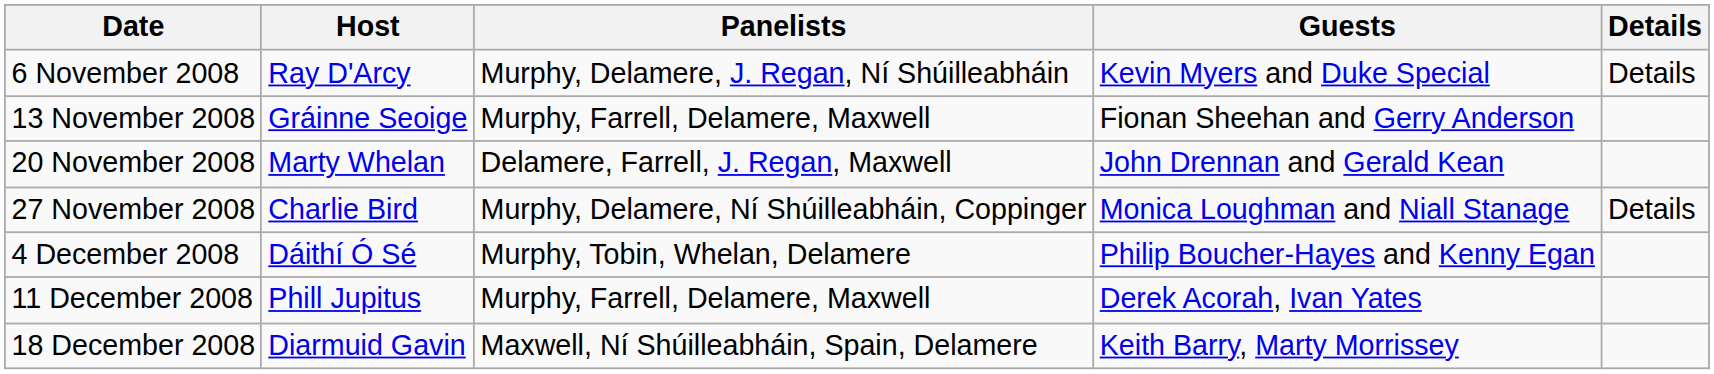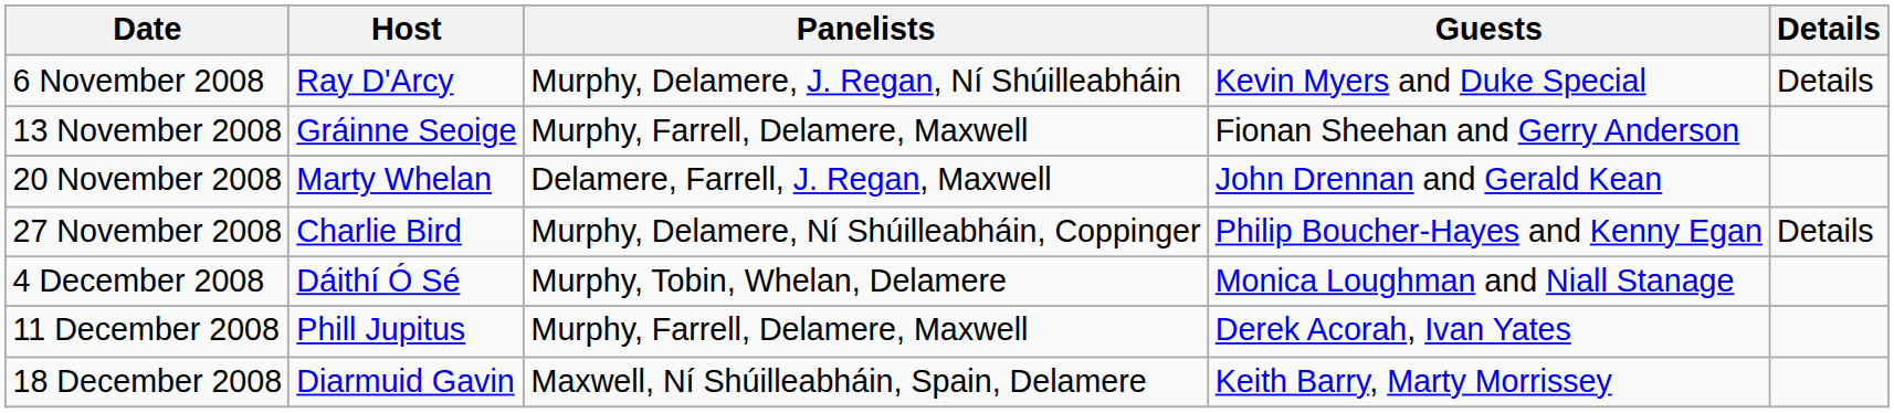 <table class="wikitable collapsible collapsed">
 <tr>
 <th>Date</th>
 <th>Host</th>
 <th>Panelists</th>
 <th>Guests</th>
 <th>Details</th>
 </tr>
 <tr>
 <td>6 November 2008</td>
 <td><a href='#'>Ray D'Arcy</a></td>
 <td>Murphy, Delamere, <a href='#'>J. Regan</a>, Ní Shúilleabháin</td>
 <td><a href='#'>Kevin Myers</a> and <a href='#'>Duke Special</a></td>
 <td>Details</td>
 </tr>
 <tr>
 <td>13 November 2008</td>
 <td><a href='#'>Gráinne Seoige</a></td>
 <td>Murphy, Farrell, Delamere, Maxwell</td>
 <td>Fionan Sheehan and <a href='#'>Gerry Anderson</a></td>
 <td></td>
 </tr>
 <tr>
 <td>20 November 2008</td>
 <td><a href='#'>Marty Whelan</a></td>
 <td>Delamere, Farrell, <a href='#'>J. Regan</a>, Maxwell</td>
 <td><a href='#'>John Drennan</a> and <a href='#'>Gerald Kean</a></td>
 <td></td>
 </tr>
 <tr>
 <td>27 November 2008</td>
 <td><a href='#'>Charlie Bird</a></td>
 <td>Murphy, Delamere, Ní Shúilleabháin, Coppinger</td>
-<td><a href='#'>Monica Loughman</a> and <a href='#'>Niall Stanage</a></td>
+<td><a href='#'>Philip Boucher-Hayes</a> and <a href='#'>Kenny Egan</a></td>
 <td>Details</td>
 </tr>
 <tr>
 <td>4 December 2008</td>
 <td><a href='#'>Dáithí Ó Sé</a></td>
 <td>Murphy, Tobin, Whelan, Delamere</td>
-<td><a href='#'>Philip Boucher-Hayes</a> and <a href='#'>Kenny Egan</a></td>
+<td><a href='#'>Monica Loughman</a> and <a href='#'>Niall Stanage</a></td>
 <td></td>
 </tr>
 <tr>
 <td>11 December 2008</td>
 <td><a href='#'>Phill Jupitus</a></td>
 <td>Murphy, Farrell, Delamere, Maxwell</td>
 <td><a href='#'>Derek Acorah</a>, <a href='#'>Ivan Yates</a></td>
 <td></td>
 </tr>
 <tr>
 <td>18 December 2008</td>
 <td><a href='#'>Diarmuid Gavin</a></td>
 <td>Maxwell, Ní Shúilleabháin, Spain, Delamere</td>
 <td><a href='#'>Keith Barry</a>, <a href='#'>Marty Morrissey</a></td>
 <td></td>
 </tr>
 </table>
